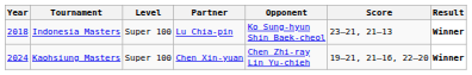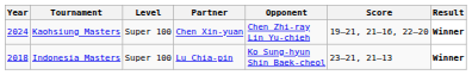 <table class="sortable wikitable" style="font-size: 90%;">
 <tr>
 <th>Year</th>
 <th>Tournament</th>
 <th>Level</th>
 <th>Partner</th>
 <th>Opponent</th>
 <th>Score</th>
 <th>Result</th>
 </tr>
 <tr>
+<td align="center"><a href='#'>2024</a></td>
+<td align="left"><a href='#'>Kaohsiung Masters</a></td>
+<td align="left">Super 100</td>
+<td align="left"> <a href='#'>Chen Xin-yuan</a></td>
+<td align="left"> <a href='#'>Chen Zhi-ray</a><br> <a href='#'>Lin Yu-chieh</a></td>
+<td align="left">19–21, 21–16, 22–20</td>
+<td style="text-align:left; background:white"> <strong>Winner</strong></td>
+</tr>
+<tr>
 <td align="center"><a href='#'>2018</a></td>
 <td align="left"><a href='#'>Indonesia Masters</a></td>
 <td align="left">Super 100</td>
 <td align="left"> <a href='#'>Lu Chia-pin</a></td>
 <td align="left"> <a href='#'>Ko Sung-hyun</a><br> <a href='#'>Shin Baek-cheol</a></td>
 <td align="left">23–21, 21–13</td>
 <td style="text-align:left; background:white"> <strong>Winner</strong></td>
 </tr>
-<tr>
-<td align="center"><a href='#'>2024</a></td>
-<td align="left"><a href='#'>Kaohsiung Masters</a></td>
-<td align="left">Super 100</td>
-<td align="left"> <a href='#'>Chen Xin-yuan</a></td>
-<td align="left"> <a href='#'>Chen Zhi-ray</a><br> <a href='#'>Lin Yu-chieh</a></td>
-<td align="left">19–21, 21–16, 22–20</td>
-<td style="text-align:left; background:white"> <strong>Winner</strong></td>
-</tr>
 </table>
